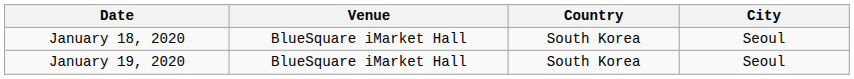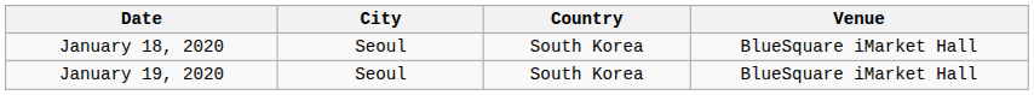 <table class="wikitable" style="text-align:center">
 <tr>
 <th style="width:200px">Date</th>
+<th style="width:150px">City</th>
+<th style="width:150px">Country</th>
 <th style="width:250px">Venue</th>
-<th style="width:150px">Country</th>
-<th style="width:150px">City</th>
 </tr>
 <tr>
 <td>January 18, 2020</td>
+<td>Seoul</td>
+<td>South Korea</td>
 <td>BlueSquare iMarket Hall</td>
-<td>South Korea</td>
-<td>Seoul</td>
 </tr>
 <tr>
 <td>January 19, 2020</td>
+<td>Seoul</td>
+<td>South Korea</td>
 <td>BlueSquare iMarket Hall</td>
-<td>South Korea</td>
-<td>Seoul</td>
 </tr>
 </table>
